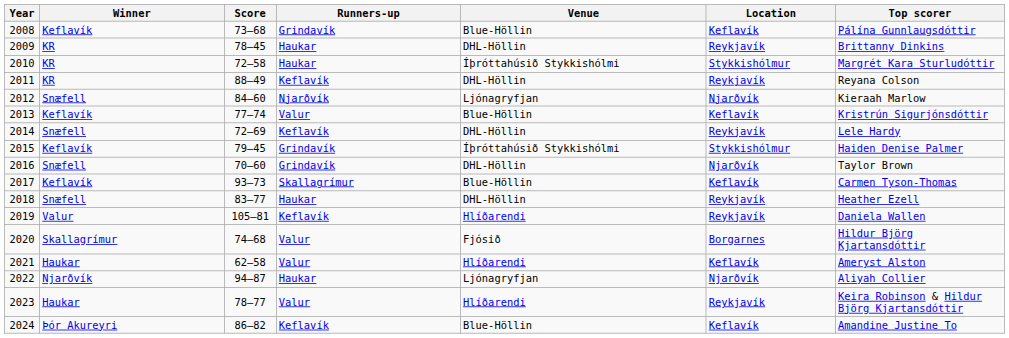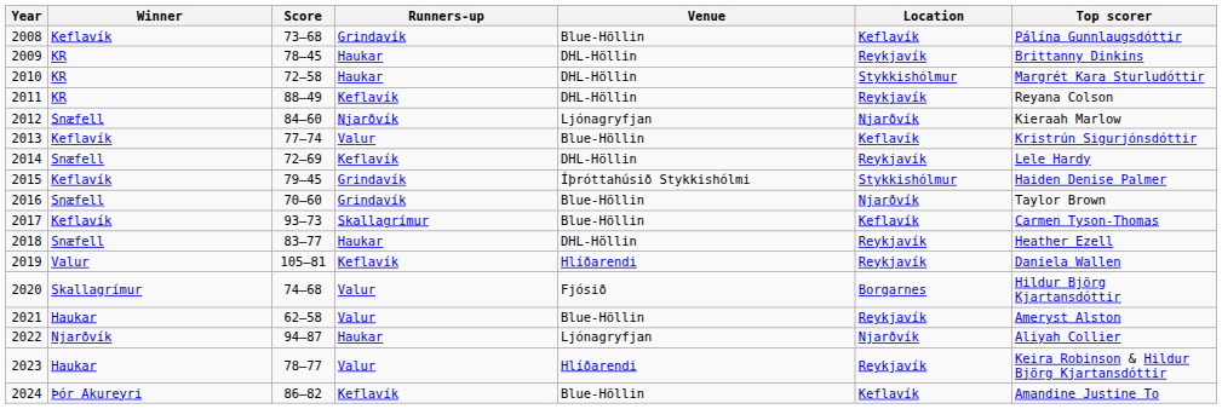 <table class="wikitable">
 <tr>
 <th width=1%>Year</th>
 <th width=12%>Winner</th>
 <th width="3%">Score</th>
 <th width="12%">Runners-up</th>
 <th width="16%">Venue</th>
 <th width="8%">Location</th>
 <th width=11%>Top scorer</th>
 </tr>
 <tr>
 <td align=center>2008</td>
 <td><a href='#'>Keflavík</a></td>
 <td align="center">73–68</td>
 <td><a href='#'>Grindavík</a></td>
 <td>Blue-Höllin</td>
 <td><a href='#'>Keflavík</a></td>
 <td> <a href='#'>Pálína Gunnlaugsdóttir</a></td>
 </tr>
 <tr>
 <td align=center>2009</td>
 <td><a href='#'>KR</a></td>
 <td align="center">78–45</td>
 <td><a href='#'>Haukar</a></td>
 <td>DHL-Höllin</td>
 <td><a href='#'>Reykjavík</a></td>
 <td> <a href='#'>Brittanny Dinkins</a></td>
 </tr>
 <tr>
 <td align=center>2010</td>
 <td><a href='#'>KR</a></td>
 <td align="center">72–58</td>
 <td><a href='#'>Haukar</a></td>
-<td>Íþróttahúsið Stykkishólmi</td>
+<td>DHL-Höllin</td>
 <td><a href='#'>Stykkishólmur</a></td>
 <td> <a href='#'>Margrét Kara Sturludóttir</a></td>
 </tr>
 <tr>
 <td align=center>2011</td>
 <td><a href='#'>KR</a></td>
 <td align="center">88–49</td>
 <td><a href='#'>Keflavík</a></td>
 <td>DHL-Höllin</td>
 <td><a href='#'>Reykjavík</a></td>
 <td> Reyana Colson</td>
 </tr>
 <tr>
 <td align=center>2012</td>
 <td><a href='#'>Snæfell</a></td>
 <td align="center">84–60</td>
 <td><a href='#'>Njarðvík</a></td>
 <td>Ljónagryfjan</td>
 <td><a href='#'>Njarðvík</a></td>
 <td> Kieraah Marlow</td>
 </tr>
 <tr>
 <td align=center>2013</td>
 <td><a href='#'>Keflavík</a></td>
 <td align="center">77–74</td>
 <td><a href='#'>Valur</a></td>
 <td>Blue-Höllin</td>
 <td><a href='#'>Keflavík</a></td>
 <td> <a href='#'>Kristrún Sigurjónsdóttir</a></td>
 </tr>
 <tr>
 <td align=center>2014</td>
 <td><a href='#'>Snæfell</a></td>
 <td align="center">72–69</td>
 <td><a href='#'>Keflavík</a></td>
 <td>DHL-Höllin</td>
 <td><a href='#'>Reykjavík</a></td>
 <td> <a href='#'>Lele Hardy</a></td>
 </tr>
 <tr>
 <td align=center>2015</td>
 <td><a href='#'>Keflavík</a></td>
 <td align="center">79–45</td>
 <td><a href='#'>Grindavík</a></td>
 <td>Íþróttahúsið Stykkishólmi</td>
 <td><a href='#'>Stykkishólmur</a></td>
 <td> <a href='#'>Haiden Denise Palmer</a></td>
 </tr>
 <tr>
 <td align=center>2016</td>
 <td><a href='#'>Snæfell</a></td>
 <td align="center">70–60</td>
 <td><a href='#'>Grindavík</a></td>
-<td>DHL-Höllin</td>
+<td>Blue-Höllin</td>
 <td><a href='#'>Njarðvík</a></td>
 <td> Taylor Brown</td>
 </tr>
 <tr>
 <td align=center>2017</td>
 <td><a href='#'>Keflavík</a></td>
 <td align="center">93–73</td>
 <td><a href='#'>Skallagrímur</a></td>
 <td>Blue-Höllin</td>
 <td><a href='#'>Keflavík</a></td>
 <td> <a href='#'>Carmen Tyson-Thomas</a></td>
 </tr>
 <tr>
 <td align=center>2018</td>
 <td><a href='#'>Snæfell</a></td>
 <td align="center">83–77</td>
 <td><a href='#'>Haukar</a></td>
 <td>DHL-Höllin</td>
 <td><a href='#'>Reykjavík</a></td>
 <td> <a href='#'>Heather Ezell</a></td>
 </tr>
 <tr>
 <td align=center>2019</td>
 <td><a href='#'>Valur</a></td>
 <td align="center">105–81</td>
 <td><a href='#'>Keflavík</a></td>
 <td><a href='#'>Hlíðarendi</a></td>
 <td><a href='#'>Reykjavík</a></td>
 <td> <a href='#'>Daniela Wallen</a></td>
 </tr>
 <tr>
 <td align=center>2020</td>
 <td><a href='#'>Skallagrímur</a></td>
 <td align="center">74–68</td>
 <td><a href='#'>Valur</a></td>
 <td>Fjósið</td>
 <td><a href='#'>Borgarnes</a></td>
 <td> <a href='#'>Hildur Björg Kjartansdóttir</a></td>
 </tr>
 <tr>
 <td align=center>2021</td>
 <td><a href='#'>Haukar</a></td>
 <td align="center">62–58</td>
 <td><a href='#'>Valur</a></td>
-<td><a href='#'>Hlíðarendi</a></td>
-<td><a href='#'>Keflavík</a></td>
+<td>Blue-Höllin</td>
+<td><a href='#'>Reykjavík</a></td>
 <td> <a href='#'>Ameryst Alston</a></td>
 </tr>
 <tr>
 <td align=center>2022</td>
 <td><a href='#'>Njarðvík</a></td>
 <td align="center">94–87</td>
 <td><a href='#'>Haukar</a></td>
 <td>Ljónagryfjan</td>
 <td><a href='#'>Njarðvík</a></td>
 <td> <a href='#'>Aliyah Collier</a></td>
 </tr>
 <tr>
 <td align=center>2023</td>
 <td><a href='#'>Haukar</a></td>
 <td align="center">78–77</td>
 <td><a href='#'>Valur</a></td>
 <td><a href='#'>Hlíðarendi</a></td>
 <td><a href='#'>Reykjavík</a></td>
 <td> <a href='#'>Keira Robinson</a> &  <a href='#'>Hildur Björg Kjartansdóttir</a></td>
 </tr>
 <tr>
 <td align=center>2024</td>
 <td><a href='#'>Þór Akureyri</a></td>
 <td align="center">86–82</td>
 <td><a href='#'>Keflavík</a></td>
 <td>Blue-Höllin</td>
 <td><a href='#'>Keflavík</a></td>
 <td> <a href='#'>Amandine Justine To</a></td>
 </tr>
 </table>
